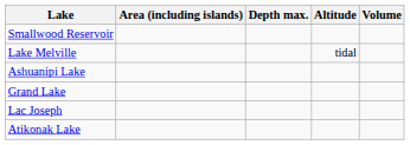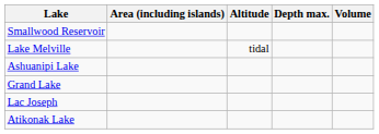 <table class="wikitable">
 <tr>
 <th>Lake</th>
 <th>Area (including islands)</th>
+<th>Altitude</th>
 <th>Depth max.</th>
-<th>Altitude</th>
 <th>Volume</th>
 </tr>
 <tr>
 <td><a href='#'>Smallwood Reservoir</a></td>
 <td style="text-align: right"></td>
 <td style="text-align: right"></td>
 <td style="text-align: right"></td>
 <td style="text-align: right"></td>
 </tr>
 <tr>
 <td><a href='#'>Lake Melville</a></td>
 <td style="text-align: right"></td>
+<td style="text-align: right">tidal</td>
 <td style="text-align: right"></td>
-<td style="text-align: right">tidal</td>
 <td style="text-align: right"></td>
 </tr>
 <tr>
 <td><a href='#'>Ashuanipi Lake</a></td>
 <td style="text-align: right"></td>
 <td style="text-align: right"></td>
 <td style="text-align: right"></td>
 <td style="text-align: right"></td>
 </tr>
 <tr>
 <td><a href='#'>Grand Lake</a></td>
 <td style="text-align: right"></td>
 <td style="text-align: right"></td>
 <td style="text-align: right"></td>
 <td style="text-align: right"></td>
 </tr>
 <tr>
 <td><a href='#'>Lac Joseph</a></td>
 <td style="text-align: right"></td>
 <td style="text-align: right"></td>
 <td style="text-align: right"></td>
 <td style="text-align: right"></td>
 </tr>
 <tr>
 <td><a href='#'>Atikonak Lake</a></td>
 <td style="text-align: right"></td>
 <td style="text-align: right"></td>
 <td style="text-align: right"></td>
 <td style="text-align: right"></td>
 </tr>
 </table>
